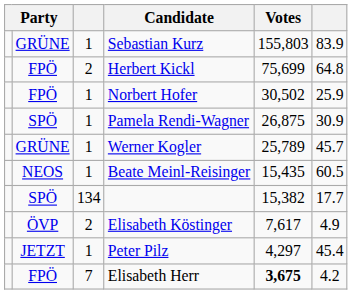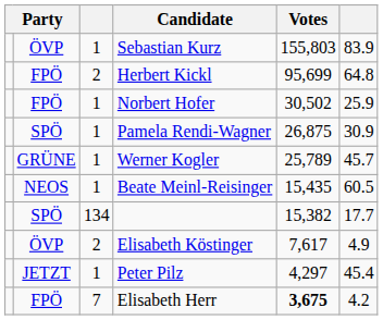 <table class="wikitable" style="font-size:90%; text-align:center">
 <tr>
 <th colspan=2>Party</th>
 <th></th>
 <th>Candidate</th>
 <th>Votes</th>
 <th></th>
 </tr>
 <tr>
 <td bgcolor=></td>
-<td><a href='#'>GRÜNE</a></td>
+<td><a href='#'>ÖVP</a></td>
 <td>1</td>
 <td align=left><a href='#'>Sebastian Kurz</a></td>
 <td>155,803</td>
 <td>83.9</td>
 </tr>
 <tr>
 <td bgcolor=></td>
 <td><a href='#'>FPÖ</a></td>
 <td>2</td>
 <td align=left><a href='#'>Herbert Kickl</a></td>
-<td>75,699</td>
+<td>95,699</td>
 <td>64.8</td>
 </tr>
 <tr>
 <td bgcolor=></td>
 <td><a href='#'>FPÖ</a></td>
 <td>1</td>
 <td align=left><a href='#'>Norbert Hofer</a></td>
 <td>30,502</td>
 <td>25.9</td>
 </tr>
 <tr>
 <td bgcolor=></td>
 <td><a href='#'>SPÖ</a></td>
 <td>1</td>
 <td align=left><a href='#'>Pamela Rendi-Wagner</a></td>
 <td>26,875</td>
 <td>30.9</td>
 </tr>
 <tr>
 <td bgcolor=></td>
 <td><a href='#'>GRÜNE</a></td>
 <td>1</td>
 <td align=left><a href='#'>Werner Kogler</a></td>
 <td>25,789</td>
 <td>45.7</td>
 </tr>
 <tr>
 <td bgcolor=></td>
 <td><a href='#'>NEOS</a></td>
 <td>1</td>
 <td align=left><a href='#'>Beate Meinl-Reisinger</a></td>
 <td>15,435</td>
 <td>60.5</td>
 </tr>
 <tr>
 <td bgcolor=></td>
 <td><a href='#'>SPÖ</a></td>
 <td>134</td>
 <td align=left></td>
 <td>15,382</td>
 <td>17.7</td>
 </tr>
 <tr>
 <td bgcolor=></td>
 <td><a href='#'>ÖVP</a></td>
 <td>2</td>
 <td align=left><a href='#'>Elisabeth Köstinger</a></td>
 <td>7,617</td>
 <td>4.9</td>
 </tr>
 <tr>
 <td bgcolor=></td>
 <td><a href='#'>JETZT</a></td>
 <td>1</td>
 <td align=left><a href='#'>Peter Pilz</a></td>
 <td>4,297</td>
 <td>45.4</td>
 </tr>
 <tr>
 <td bgcolor=></td>
 <td><a href='#'>FPÖ</a></td>
 <td>7</td>
 <td align=left>Elisabeth Herr</td>
 <td><strong>3,675</strong></td>
 <td>4.2</td>
 </tr>
 </table>
